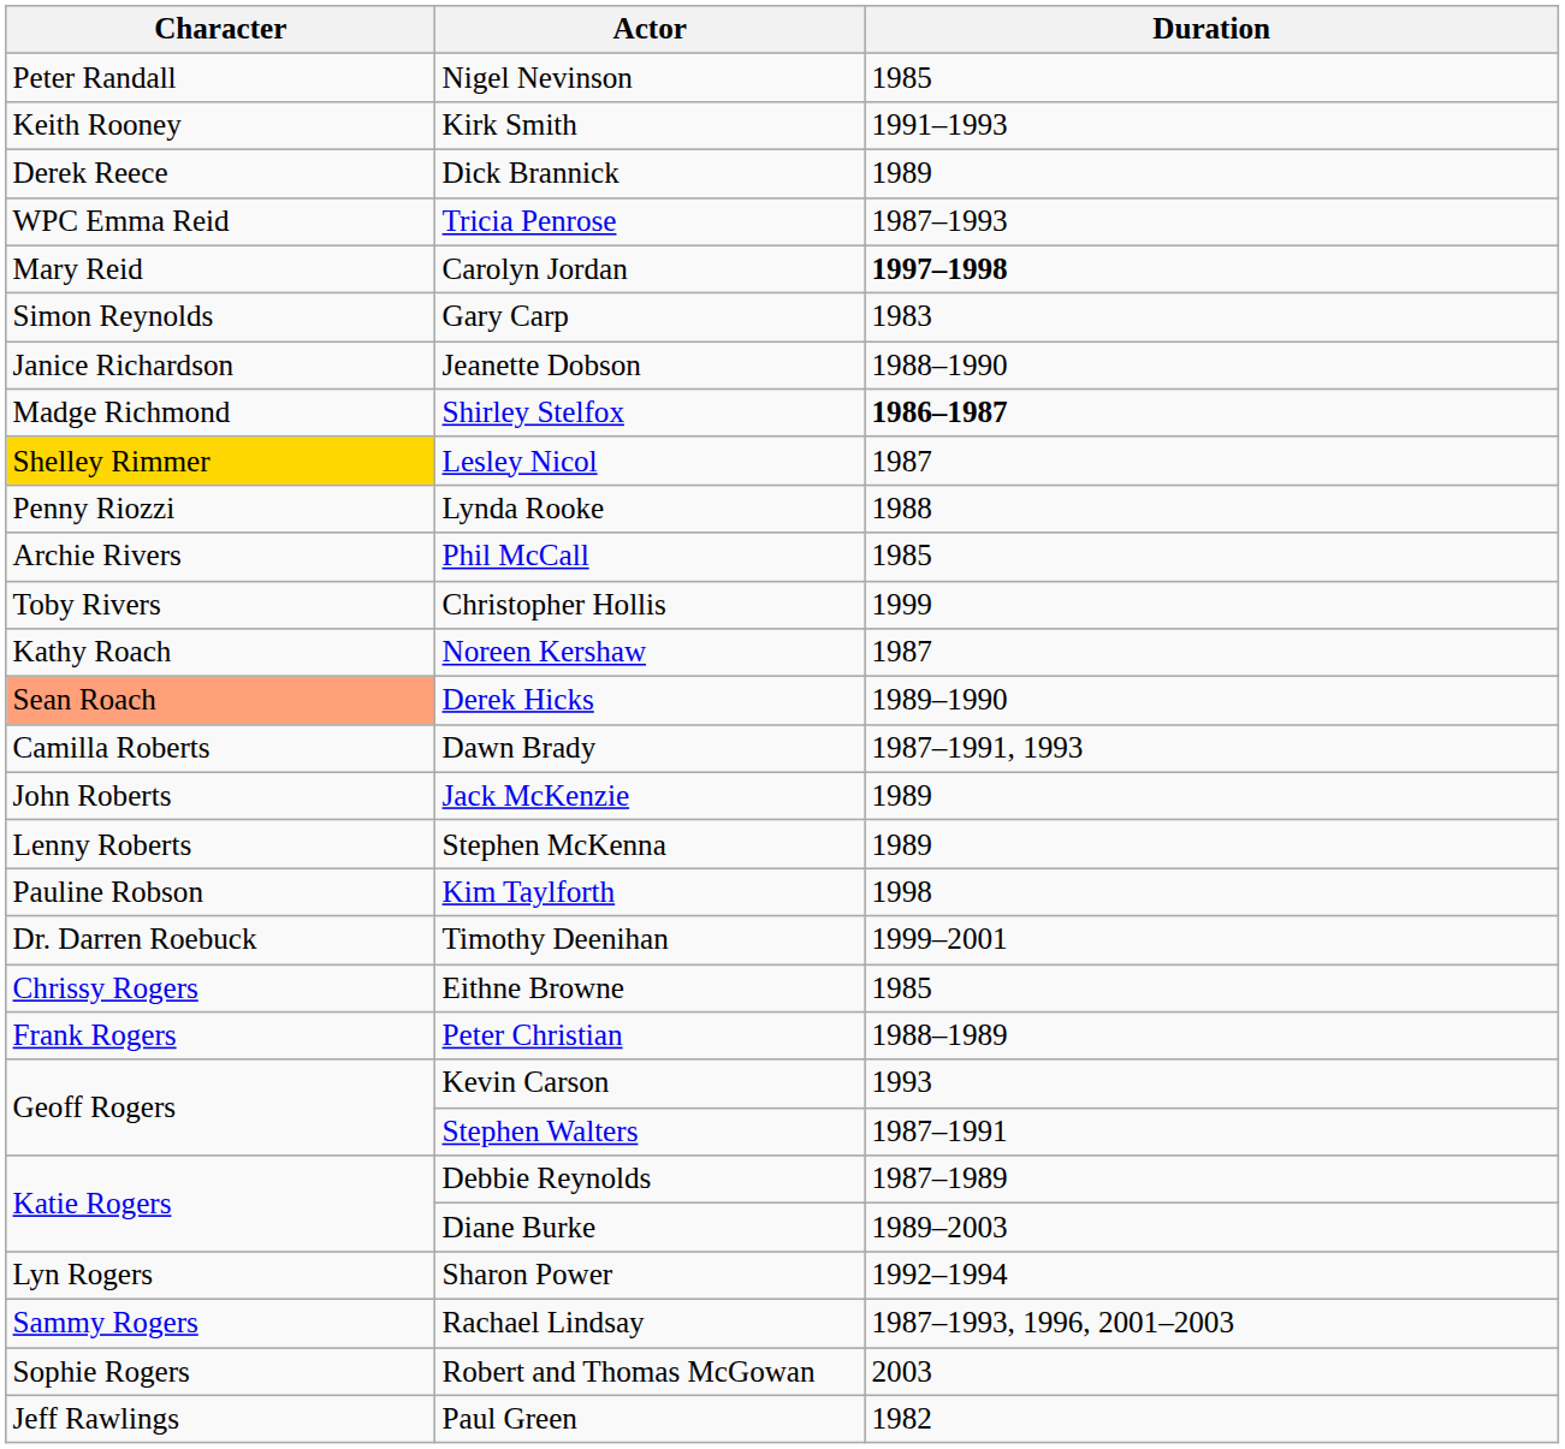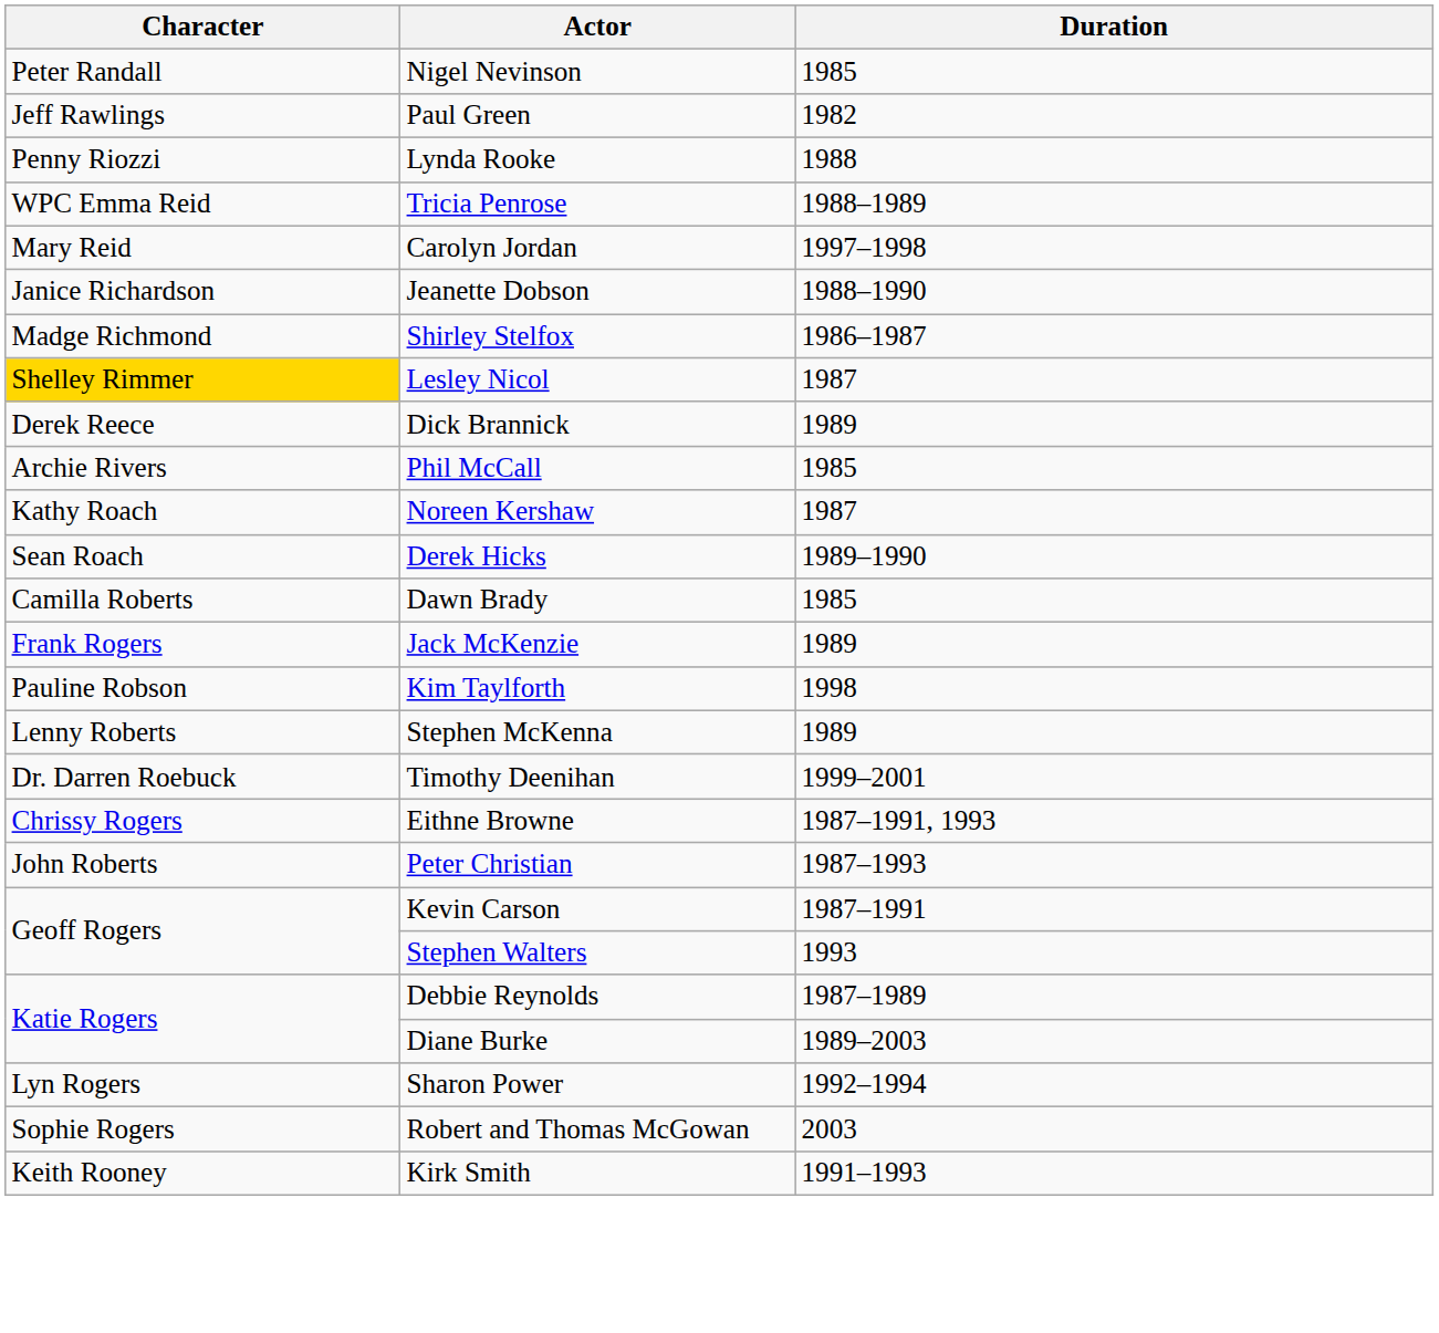 <table class="wikitable">
 <tr>
 <th style="width:220px;">Character</th>
 <th style="width:220px;">Actor</th>
 <th style="width:360px;">Duration</th>
 </tr>
 <tr>
 <td>Peter Randall</td>
 <td>Nigel Nevinson</td>
 <td>1985</td>
 </tr>
 <tr>
-<td>Keith Rooney</td>
-<td>Kirk Smith</td>
-<td>1991–1993</td>
+<td>Jeff Rawlings</td>
+<td>Paul Green</td>
+<td>1982</td>
 </tr>
 <tr>
-<td>Derek Reece</td>
-<td>Dick Brannick</td>
-<td>1989</td>
+<td>Penny Riozzi</td>
+<td>Lynda Rooke</td>
+<td>1988</td>
 </tr>
 <tr>
 <td>WPC Emma Reid</td>
 <td><a href='#'>Tricia Penrose</a></td>
-<td>1987–1993</td>
+<td>1988–1989</td>
 </tr>
 <tr>
 <td>Mary Reid</td>
 <td>Carolyn Jordan</td>
-<td><strong>1997–1998</strong></td>
-</tr>
-<tr>
-<td>Simon Reynolds</td>
-<td>Gary Carp</td>
-<td>1983</td>
+<td>1997–1998</td>
 </tr>
 <tr>
 <td>Janice Richardson</td>
 <td>Jeanette Dobson</td>
 <td>1988–1990</td>
 </tr>
 <tr>
 <td>Madge Richmond</td>
 <td><a href='#'>Shirley Stelfox</a></td>
-<td><strong>1986–1987</strong></td>
+<td>1986–1987</td>
 </tr>
 <tr>
 <td style="background: gold;">Shelley Rimmer</td>
 <td><a href='#'>Lesley Nicol</a></td>
 <td>1987</td>
 </tr>
 <tr>
-<td>Penny Riozzi</td>
-<td>Lynda Rooke</td>
-<td>1988</td>
+<td>Derek Reece</td>
+<td>Dick Brannick</td>
+<td>1989</td>
 </tr>
 <tr>
 <td>Archie Rivers</td>
 <td><a href='#'>Phil McCall</a></td>
 <td>1985</td>
 </tr>
 <tr>
-<td>Toby Rivers</td>
-<td>Christopher Hollis</td>
-<td>1999</td>
-</tr>
-<tr>
 <td>Kathy Roach</td>
 <td><a href='#'>Noreen Kershaw</a></td>
 <td>1987</td>
 </tr>
 <tr>
-<td style="background: lightsalmon;">Sean Roach</td>
+<td>Sean Roach</td>
 <td><a href='#'>Derek Hicks</a></td>
 <td>1989–1990</td>
 </tr>
 <tr>
 <td>Camilla Roberts</td>
 <td>Dawn Brady</td>
-<td>1987–1991, 1993</td>
+<td>1985</td>
 </tr>
 <tr>
-<td>John Roberts</td>
+<td><a href='#'>Frank Rogers</a></td>
 <td><a href='#'>Jack McKenzie</a></td>
-<td>1989</td>
-</tr>
-<tr>
-<td>Lenny Roberts</td>
-<td>Stephen McKenna</td>
 <td>1989</td>
 </tr>
 <tr>
 <td>Pauline Robson</td>
 <td><a href='#'>Kim Taylforth</a></td>
 <td>1998</td>
+</tr>
+<tr>
+<td>Lenny Roberts</td>
+<td>Stephen McKenna</td>
+<td>1989</td>
 </tr>
 <tr>
 <td>Dr. Darren Roebuck</td>
 <td>Timothy Deenihan</td>
 <td>1999–2001</td>
 </tr>
 <tr>
 <td><a href='#'>Chrissy Rogers</a></td>
 <td>Eithne Browne</td>
-<td>1985</td>
+<td>1987–1991, 1993</td>
 </tr>
 <tr>
-<td><a href='#'>Frank Rogers</a></td>
+<td>John Roberts</td>
 <td><a href='#'>Peter Christian</a></td>
-<td>1988–1989</td>
+<td>1987–1993</td>
 </tr>
 <tr>
 <td rowspan="2">Geoff Rogers</td>
 <td>Kevin Carson</td>
-<td>1993</td>
+<td>1987–1991</td>
 </tr>
 <tr>
 <td><a href='#'>Stephen Walters</a></td>
-<td>1987–1991</td>
+<td>1993</td>
 </tr>
 <tr>
 <td rowspan="2"><a href='#'>Katie Rogers</a></td>
 <td>Debbie Reynolds</td>
 <td>1987–1989</td>
 </tr>
 <tr>
 <td>Diane Burke</td>
 <td>1989–2003</td>
 </tr>
 <tr>
 <td>Lyn Rogers</td>
 <td>Sharon Power</td>
 <td>1992–1994</td>
 </tr>
 <tr>
-<td><a href='#'>Sammy Rogers</a></td>
-<td>Rachael Lindsay</td>
-<td>1987–1993, 1996, 2001–2003</td>
-</tr>
-<tr>
 <td>Sophie Rogers</td>
 <td>Robert and Thomas McGowan</td>
 <td>2003</td>
 </tr>
 <tr>
-<td>Jeff Rawlings</td>
-<td>Paul Green</td>
-<td>1982</td>
+<td>Keith Rooney</td>
+<td>Kirk Smith</td>
+<td>1991–1993</td>
 </tr>
 </table>
